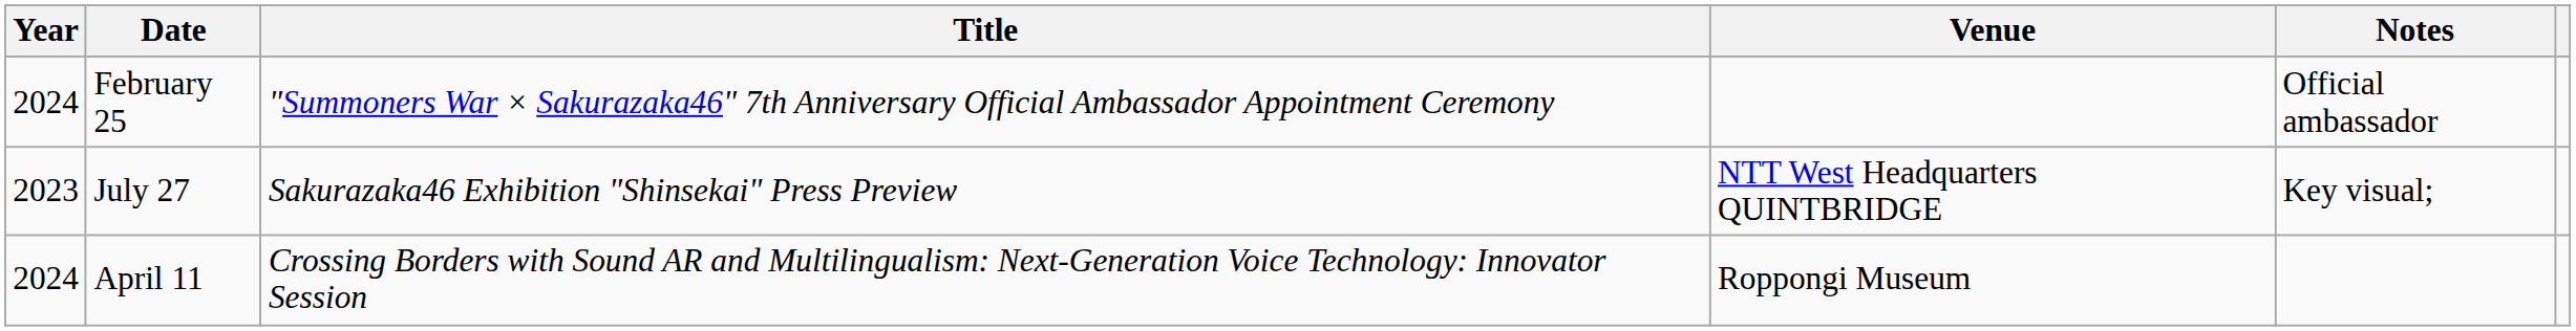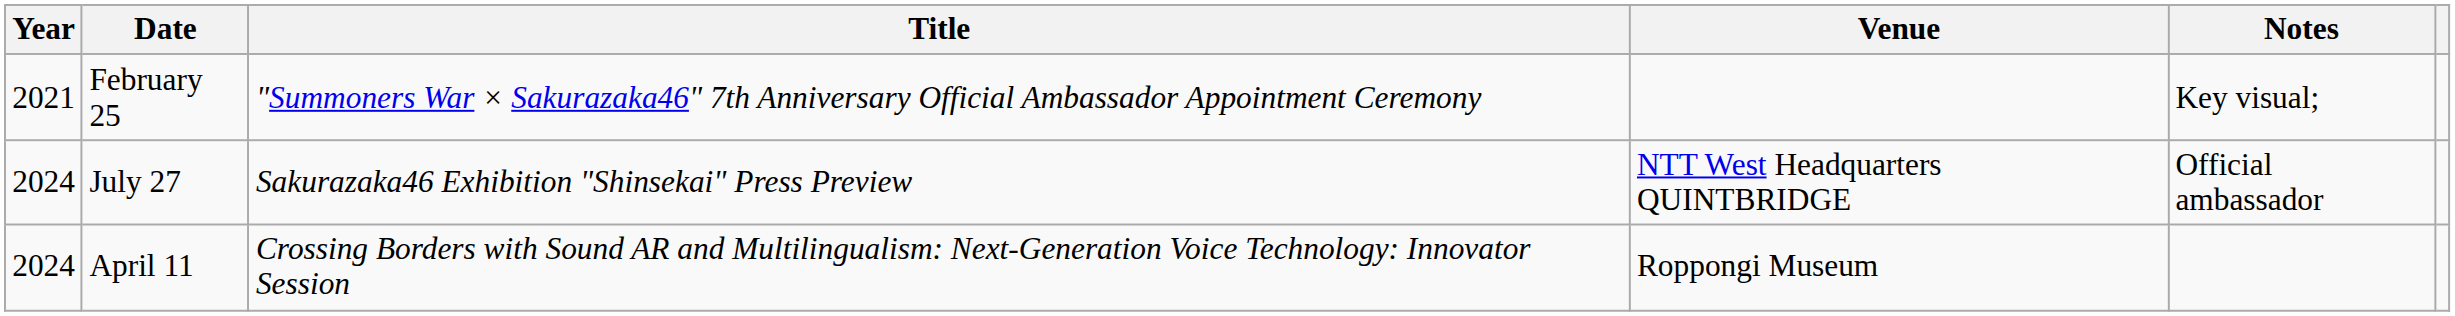 <table class="wikitable">
 <tr>
 <th>Year</th>
 <th>Date</th>
 <th>Title</th>
 <th>Venue</th>
 <th>Notes</th>
 <th></th>
 </tr>
 <tr>
-<td>2024</td>
+<td>2021</td>
 <td>February 25</td>
 <td><em>"<a href='#'>Summoners War</a> × <a href='#'>Sakurazaka46</a>" 7th Anniversary Official Ambassador Appointment Ceremony</em></td>
 <td></td>
-<td>Official ambassador</td>
+<td>Key visual; </td>
 <td></td>
 </tr>
 <tr>
-<td>2023</td>
+<td>2024</td>
 <td>July 27</td>
 <td><em>Sakurazaka46 Exhibition "Shinsekai" Press Preview</em></td>
 <td><a href='#'>NTT West</a> Headquarters QUINTBRIDGE</td>
-<td>Key visual; </td>
+<td>Official ambassador</td>
 <td></td>
 </tr>
 <tr>
 <td>2024</td>
 <td>April 11</td>
 <td><em>Crossing Borders with Sound AR and Multilingualism: Next-Generation Voice Technology: Innovator Session</em></td>
 <td>Roppongi Museum</td>
 <td></td>
 <td></td>
 </tr>
 </table>
